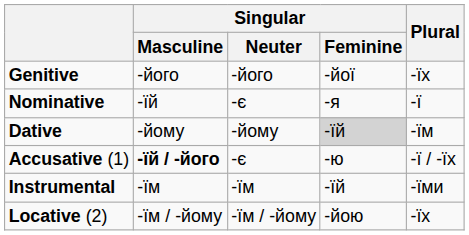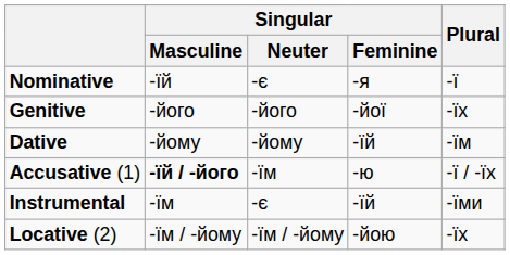 <table align=center class="wikitable">
 <tr>
 <th rowspan="2"></th>
 <th colspan="3" align="center">Singular</th>
 <th rowspan="2" align="center">Plural</th>
 </tr>
 <tr>
 <th>Masculine</th>
 <th>Neuter</th>
 <th>Feminine</th>
 </tr>
 <tr>
+<td><strong>Nominative</strong></td>
+<td>-їй</td>
+<td>-є</td>
+<td>-я</td>
+<td>-ї</td>
+</tr>
+<tr>
 <td><strong>Genitive</strong></td>
 <td>-його</td>
 <td>-його</td>
 <td>-йої</td>
 <td>-їх</td>
 </tr>
 <tr>
-<td><strong>Nominative</strong></td>
-<td>-їй</td>
-<td>-є</td>
-<td>-я</td>
-<td>-ї</td>
-</tr>
-<tr>
 <td><strong>Dative</strong></td>
 <td>-йому</td>
 <td>-йому</td>
-<td style="background: lightgrey;">-їй</td>
+<td>-їй</td>
 <td>-їм</td>
 </tr>
 <tr>
 <td><strong>Accusative</strong> (1)</td>
 <td><strong>-їй / -його</strong></td>
-<td>-є</td>
+<td>-їм</td>
 <td>-ю</td>
 <td>-ї / -їх</td>
 </tr>
 <tr>
 <td><strong>Instrumental</strong></td>
 <td>-їм</td>
-<td>-їм</td>
+<td>-є</td>
 <td>-їй</td>
 <td>-їми</td>
 </tr>
 <tr>
 <td><strong>Locative</strong> (2)</td>
 <td>-їм / -йому</td>
 <td>-їм / -йому</td>
 <td>-йою</td>
 <td>-їх</td>
 </tr>
 </table>
